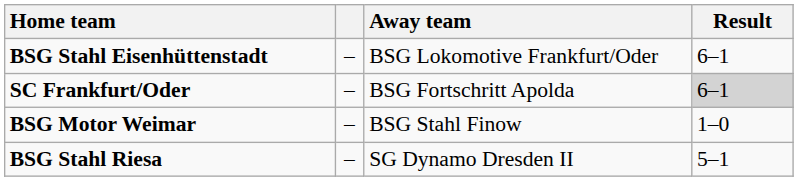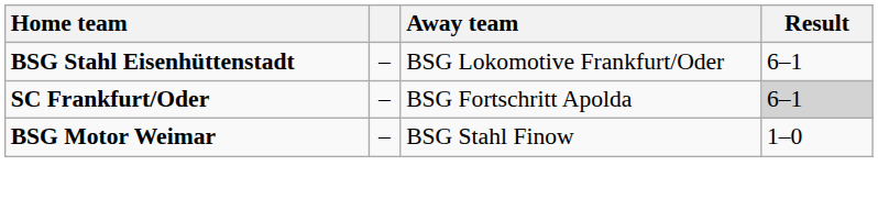 <table class="wikitable" style="width:585px;">
 <tr>
 <th style="width:250px; text-align:left;">Home team</th>
 <th style="width:15px;"></th>
 <th style="width:250px; text-align:left;">Away team</th>
 <th style="width:70px;" align="center;">Result</th>
 </tr>
 <tr>
 <td><strong>BSG Stahl Eisenhüttenstadt</strong></td>
 <td style="text-align:center;">–</td>
 <td>BSG Lokomotive Frankfurt/Oder</td>
 <td>6–1</td>
 </tr>
 <tr>
 <td><strong>SC Frankfurt/Oder</strong></td>
 <td style="text-align:center;">–</td>
 <td>BSG Fortschritt Apolda</td>
 <td style="background: lightgrey;">6–1</td>
 </tr>
 <tr>
 <td><strong>BSG Motor Weimar</strong></td>
 <td style="text-align:center;">–</td>
 <td>BSG Stahl Finow</td>
 <td>1–0</td>
 </tr>
-<tr>
-<td><strong>BSG Stahl Riesa</strong></td>
-<td style="text-align:center;">–</td>
-<td>SG Dynamo Dresden II</td>
-<td>5–1</td>
-</tr>
 </table>
